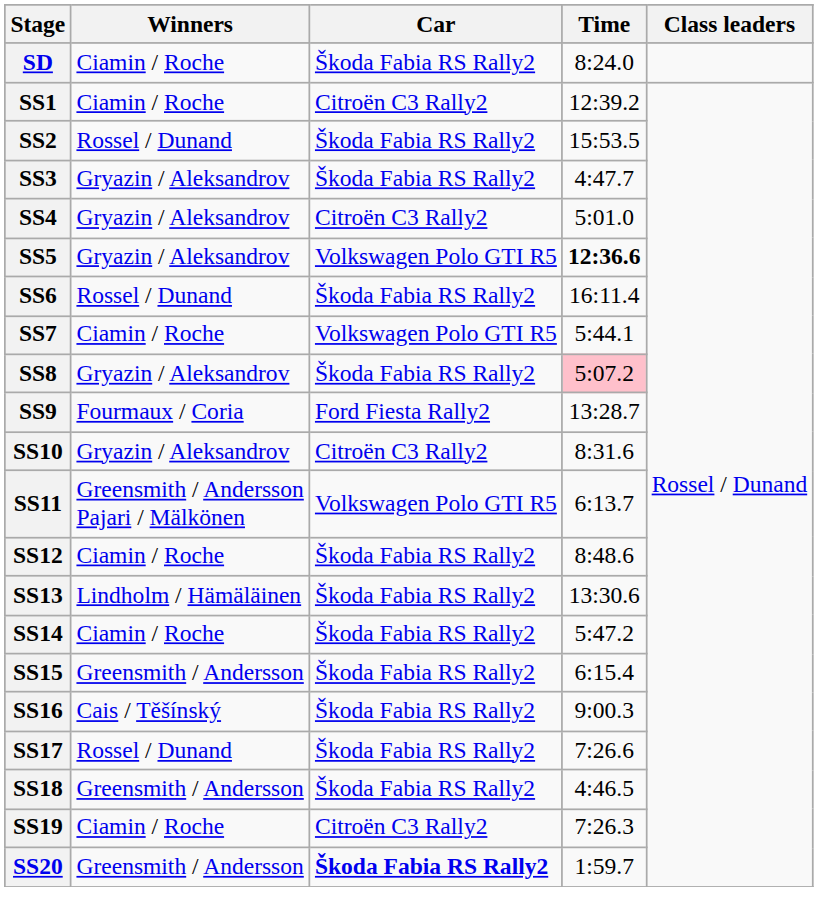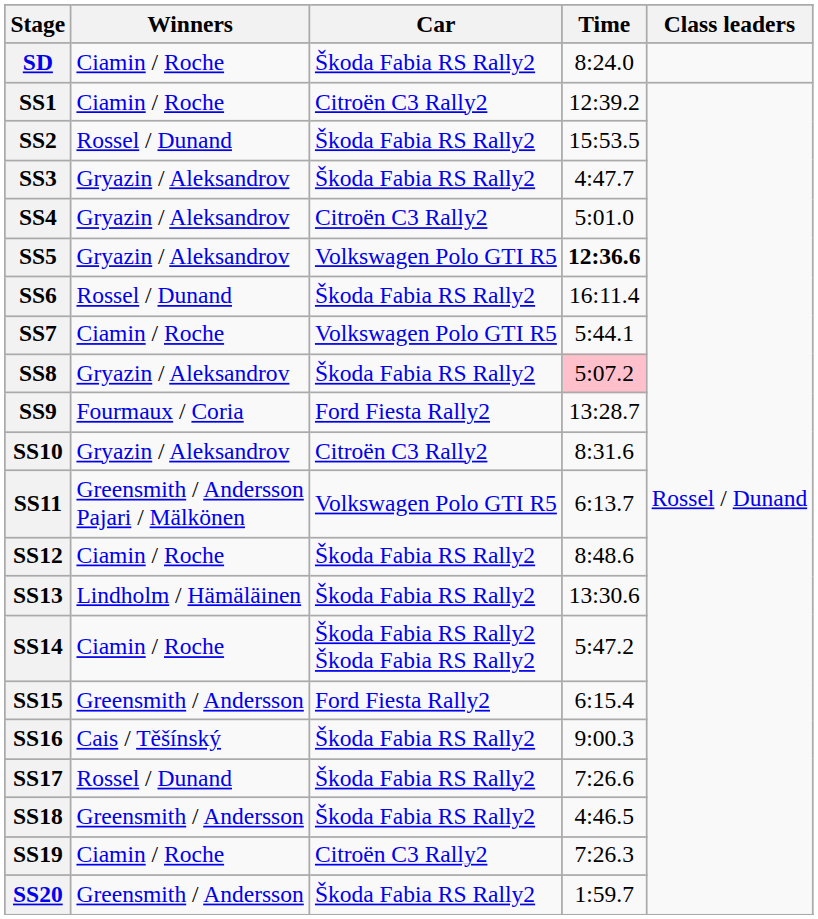 <table class="wikitable" style="font-size:85%">
 <tr>
 <th>Stage</th>
 <th>Winners</th>
 <th>Car</th>
 <th>Time</th>
 <th>Class leaders</th>
 </tr>
 <tr>
 <th><a href='#'>SD</a></th>
 <td><a href='#'>Ciamin</a> / <a href='#'>Roche</a></td>
 <td><a href='#'>Škoda Fabia RS Rally2</a></td>
 <td align="center">8:24.0</td>
 <td></td>
 </tr>
 <tr>
 <th>SS1</th>
 <td><a href='#'>Ciamin</a> / <a href='#'>Roche</a></td>
 <td><a href='#'>Citroën C3 Rally2</a></td>
 <td align="center">12:39.2</td>
 <td rowspan="20"><a href='#'>Rossel</a> / <a href='#'>Dunand</a></td>
 </tr>
 <tr>
 <th>SS2</th>
 <td><a href='#'>Rossel</a> / <a href='#'>Dunand</a></td>
 <td><a href='#'>Škoda Fabia RS Rally2</a></td>
 <td align="center">15:53.5</td>
 </tr>
 <tr>
 <th>SS3</th>
 <td><a href='#'>Gryazin</a> / <a href='#'>Aleksandrov</a></td>
 <td><a href='#'>Škoda Fabia RS Rally2</a></td>
 <td align="center">4:47.7</td>
 </tr>
 <tr>
 <th>SS4</th>
 <td><a href='#'>Gryazin</a> / <a href='#'>Aleksandrov</a></td>
 <td><a href='#'>Citroën C3 Rally2</a></td>
 <td align="center">5:01.0</td>
 </tr>
 <tr>
 <th>SS5</th>
 <td><a href='#'>Gryazin</a> / <a href='#'>Aleksandrov</a></td>
 <td><a href='#'>Volkswagen Polo GTI R5</a></td>
 <td align="center"><strong>12:36.6</strong></td>
 </tr>
 <tr>
 <th>SS6</th>
 <td><a href='#'>Rossel</a> / <a href='#'>Dunand</a></td>
 <td><a href='#'>Škoda Fabia RS Rally2</a></td>
 <td align="center">16:11.4</td>
 </tr>
 <tr>
 <th>SS7</th>
 <td><a href='#'>Ciamin</a> / <a href='#'>Roche</a></td>
 <td><a href='#'>Volkswagen Polo GTI R5</a></td>
 <td align="center">5:44.1</td>
 </tr>
 <tr>
 <th>SS8</th>
 <td><a href='#'>Gryazin</a> / <a href='#'>Aleksandrov</a></td>
 <td><a href='#'>Škoda Fabia RS Rally2</a></td>
 <td align="center" style="background: pink;">5:07.2</td>
 </tr>
 <tr>
 <th>SS9</th>
 <td><a href='#'>Fourmaux</a> / <a href='#'>Coria</a></td>
 <td><a href='#'>Ford Fiesta Rally2</a></td>
 <td align="center">13:28.7</td>
 </tr>
 <tr>
 <th>SS10</th>
 <td><a href='#'>Gryazin</a> / <a href='#'>Aleksandrov</a></td>
 <td><a href='#'>Citroën C3 Rally2</a></td>
 <td align="center">8:31.6</td>
 </tr>
 <tr>
 <th>SS11</th>
 <td><a href='#'>Greensmith</a> / <a href='#'>Andersson</a><br> <a href='#'>Pajari</a> / <a href='#'>Mälkönen</a></td>
 <td><a href='#'>Volkswagen Polo GTI R5</a></td>
 <td align="center">6:13.7</td>
 </tr>
 <tr>
 <th>SS12</th>
 <td><a href='#'>Ciamin</a> / <a href='#'>Roche</a></td>
 <td><a href='#'>Škoda Fabia RS Rally2</a></td>
 <td align="center">8:48.6</td>
 </tr>
 <tr>
 <th>SS13</th>
 <td><a href='#'>Lindholm</a> / <a href='#'>Hämäläinen</a></td>
 <td><a href='#'>Škoda Fabia RS Rally2</a></td>
 <td align="center">13:30.6</td>
 </tr>
 <tr>
 <th>SS14</th>
 <td><a href='#'>Ciamin</a> / <a href='#'>Roche</a></td>
-<td><a href='#'>Škoda Fabia RS Rally2</a></td>
+<td><a href='#'>Škoda Fabia RS Rally2</a><br><a href='#'>Škoda Fabia RS Rally2</a></td>
 <td align="center">5:47.2</td>
 </tr>
 <tr>
 <th>SS15</th>
 <td><a href='#'>Greensmith</a> / <a href='#'>Andersson</a></td>
-<td><a href='#'>Škoda Fabia RS Rally2</a></td>
+<td><a href='#'>Ford Fiesta Rally2</a></td>
 <td align="center">6:15.4</td>
 </tr>
 <tr>
 <th>SS16</th>
 <td><a href='#'>Cais</a> / <a href='#'>Těšínský</a></td>
 <td><a href='#'>Škoda Fabia RS Rally2</a></td>
 <td align="center">9:00.3</td>
 </tr>
 <tr>
 <th>SS17</th>
 <td><a href='#'>Rossel</a> / <a href='#'>Dunand</a></td>
 <td><a href='#'>Škoda Fabia RS Rally2</a></td>
 <td align="center">7:26.6</td>
 </tr>
 <tr>
 <th>SS18</th>
 <td><a href='#'>Greensmith</a> / <a href='#'>Andersson</a></td>
 <td><a href='#'>Škoda Fabia RS Rally2</a></td>
 <td align="center">4:46.5</td>
 </tr>
 <tr>
 <th>SS19</th>
 <td><a href='#'>Ciamin</a> / <a href='#'>Roche</a></td>
 <td><a href='#'>Citroën C3 Rally2</a></td>
 <td align="center">7:26.3</td>
 </tr>
 <tr>
 <th><a href='#'>SS20</a></th>
 <td><a href='#'>Greensmith</a> / <a href='#'>Andersson</a></td>
-<td><strong><a href='#'>Škoda Fabia RS Rally2</a></strong></td>
+<td><a href='#'>Škoda Fabia RS Rally2</a></td>
 <td align="center">1:59.7</td>
 </tr>
 <tr>
 </tr>
 </table>
